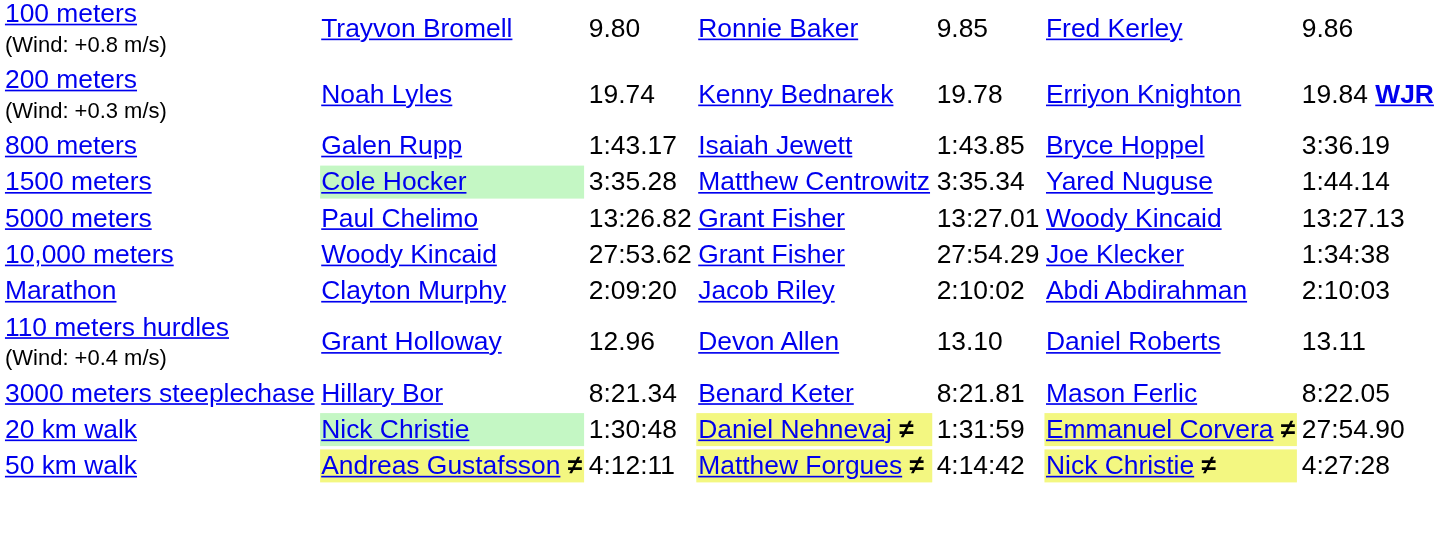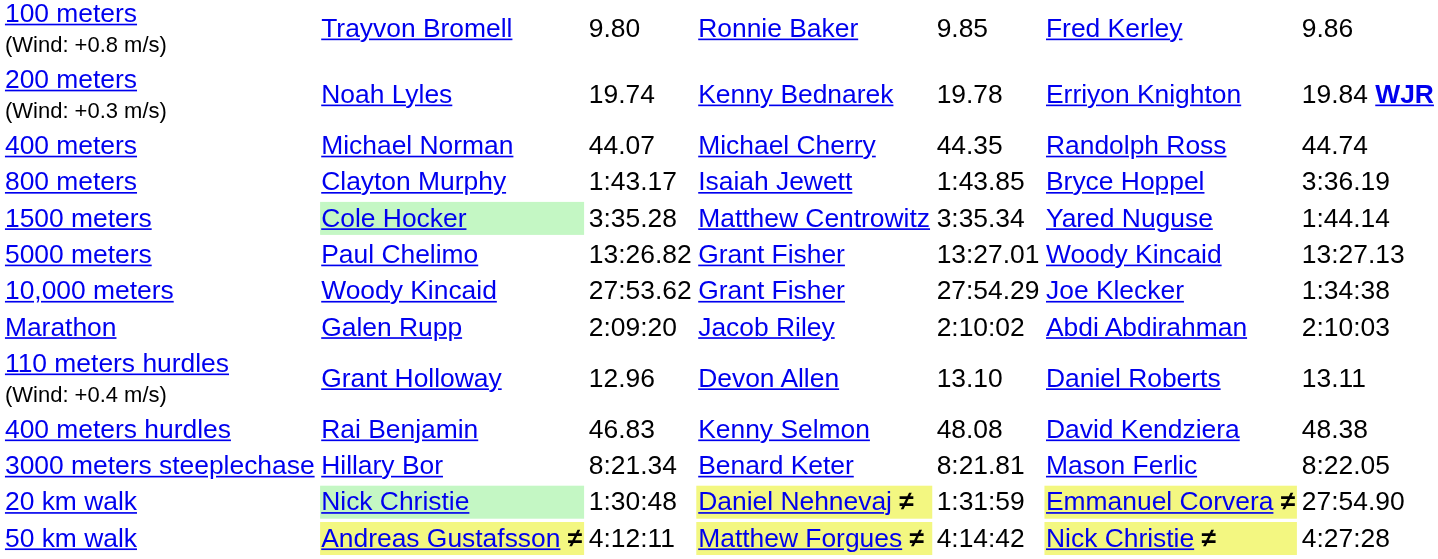 <table>
 <tr>
 <td><a href='#'>100 meters</a><br><small>(Wind: +0.8 m/s)</small></td>
 <td><a href='#'>Trayvon Bromell</a></td>
 <td>9.80</td>
 <td><a href='#'>Ronnie Baker</a></td>
 <td>9.85 </td>
 <td><a href='#'>Fred Kerley</a></td>
 <td>9.86 </td>
 </tr>
 <tr>
 <td><a href='#'>200 meters</a><br><small>(Wind: +0.3 m/s)</small></td>
 <td><a href='#'>Noah Lyles</a></td>
 <td>19.74</td>
 <td><a href='#'>Kenny Bednarek</a></td>
 <td>19.78 </td>
 <td><a href='#'>Erriyon Knighton</a></td>
 <td>19.84 <strong><a href='#'>WJR</a></strong></td>
 </tr>
 <tr>
+<td><a href='#'>400 meters</a></td>
+<td><a href='#'>Michael Norman</a></td>
+<td>44.07</td>
+<td><a href='#'>Michael Cherry</a></td>
+<td>44.35 </td>
+<td><a href='#'>Randolph Ross</a></td>
+<td>44.74</td>
+</tr>
+<tr>
 <td><a href='#'>800 meters</a></td>
-<td><a href='#'>Galen Rupp</a></td>
+<td><a href='#'>Clayton Murphy</a></td>
 <td>1:43.17</td>
 <td><a href='#'>Isaiah Jewett</a></td>
 <td>1:43.85 </td>
 <td><a href='#'>Bryce Hoppel</a></td>
 <td>3:36.19</td>
 </tr>
 <tr>
 <td><a href='#'>1500 meters</a></td>
 <td bgcolor=#C4F7C4><a href='#'>Cole Hocker</a></td>
 <td>3:35.28</td>
 <td><a href='#'>Matthew Centrowitz</a></td>
 <td>3:35.34</td>
 <td><a href='#'>Yared Nuguse</a></td>
 <td>1:44.14</td>
 </tr>
 <tr>
 <td><a href='#'>5000 meters</a></td>
 <td><a href='#'>Paul Chelimo</a></td>
 <td>13:26.82</td>
 <td><a href='#'>Grant Fisher</a></td>
 <td>13:27.01</td>
 <td><a href='#'>Woody Kincaid</a></td>
 <td>13:27.13</td>
 </tr>
 <tr>
 <td><a href='#'>10,000 meters</a></td>
 <td><a href='#'>Woody Kincaid</a></td>
 <td>27:53.62</td>
 <td><a href='#'>Grant Fisher</a></td>
 <td>27:54.29</td>
 <td><a href='#'>Joe Klecker</a></td>
 <td>1:34:38</td>
 </tr>
 <tr>
 <td><a href='#'>Marathon</a></td>
-<td><a href='#'>Clayton Murphy</a></td>
+<td><a href='#'>Galen Rupp</a></td>
 <td>2:09:20</td>
 <td><a href='#'>Jacob Riley</a></td>
 <td>2:10:02</td>
 <td><a href='#'>Abdi Abdirahman</a></td>
 <td>2:10:03</td>
 </tr>
 <tr>
 <td><a href='#'>110 meters hurdles</a><br><small>(Wind: +0.4 m/s)</small></td>
 <td><a href='#'>Grant Holloway</a></td>
 <td>12.96</td>
 <td><a href='#'>Devon Allen</a></td>
 <td>13.10</td>
 <td><a href='#'>Daniel Roberts</a></td>
 <td>13.11</td>
+</tr>
+<tr>
+<td><a href='#'>400 meters hurdles</a></td>
+<td><a href='#'>Rai Benjamin</a></td>
+<td>46.83 </td>
+<td><a href='#'>Kenny Selmon</a></td>
+<td>48.08 </td>
+<td><a href='#'>David Kendziera</a></td>
+<td>48.38</td>
 </tr>
 <tr>
 <td><a href='#'>3000 meters steeplechase</a></td>
 <td><a href='#'>Hillary Bor</a></td>
 <td>8:21.34</td>
 <td><a href='#'>Benard Keter</a></td>
 <td>8:21.81</td>
 <td><a href='#'>Mason Ferlic</a></td>
 <td>8:22.05</td>
 </tr>
 <tr>
 <td><a href='#'>20&nbsp;km walk</a></td>
 <td bgcolor=#C4F7C4><a href='#'>Nick Christie</a></td>
 <td>1:30:48</td>
 <td bgcolor=#F3F781><a href='#'>Daniel Nehnevaj</a>  <strong>≠</strong></td>
 <td>1:31:59</td>
 <td bgcolor=#F3F781><a href='#'>Emmanuel Corvera</a>  <strong>≠</strong></td>
 <td>27:54.90</td>
 </tr>
 <tr>
 <td><a href='#'>50&nbsp;km walk</a></td>
 <td bgcolor=#F3F781><a href='#'>Andreas Gustafsson</a> <strong>≠</strong> </td>
 <td>4:12:11</td>
 <td bgcolor=#F3F781><a href='#'>Matthew Forgues</a> <strong>≠</strong></td>
 <td>4:14:42</td>
 <td bgcolor=#F3F781><a href='#'>Nick Christie</a> <strong>≠</strong></td>
 <td>4:27:28</td>
 </tr>
 </table>
